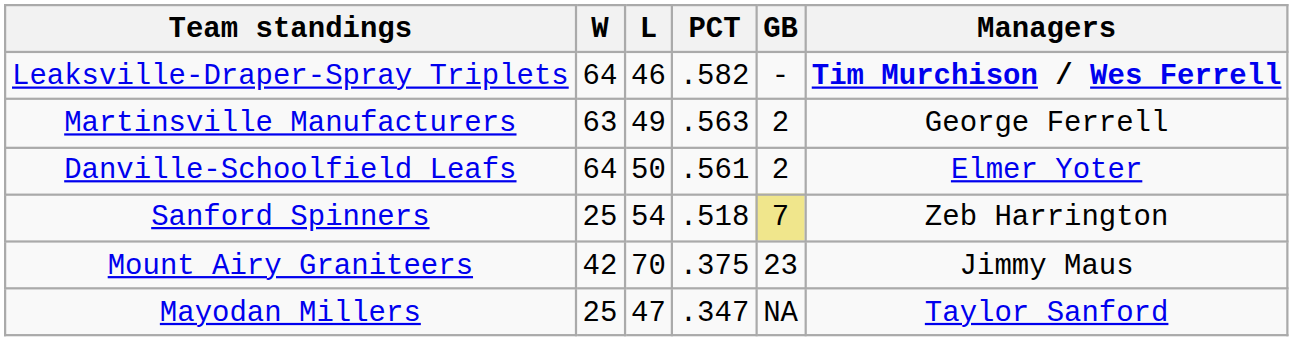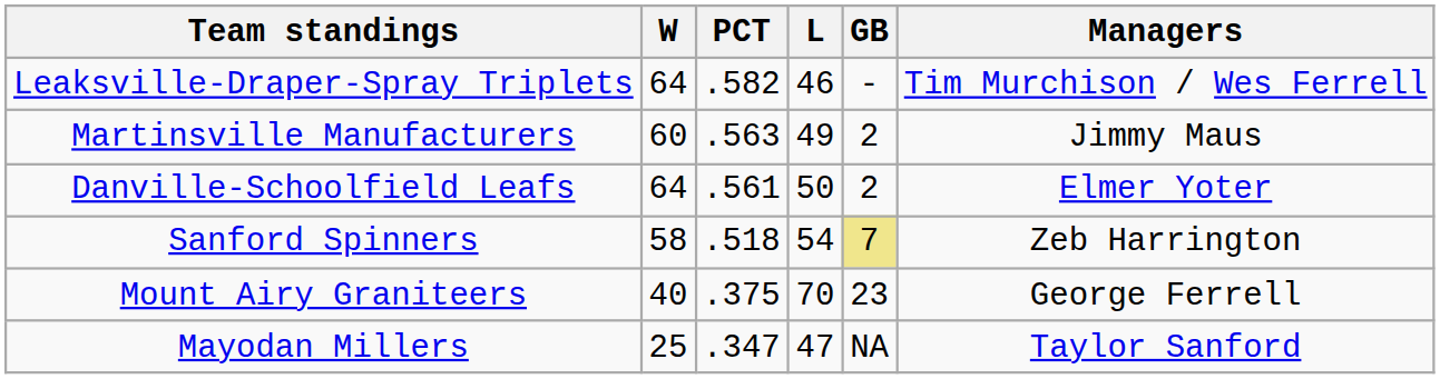 <table class="wikitable" style="text-align:center">
 <tr>
 <th>Team standings</th>
 <th>W</th>
+<th>PCT</th>
 <th>L</th>
-<th>PCT</th>
 <th>GB</th>
 <th>Managers</th>
 </tr>
 <tr>
 <td><a href='#'>Leaksville-Draper-Spray Triplets</a></td>
 <td>64</td>
+<td>.582</td>
 <td>46</td>
-<td>.582</td>
 <td>-</td>
-<td><strong><a href='#'>Tim Murchison</a> / <a href='#'>Wes Ferrell</a></strong></td>
+<td><a href='#'>Tim Murchison</a> / <a href='#'>Wes Ferrell</a></td>
 </tr>
 <tr>
 <td><a href='#'>Martinsville Manufacturers</a></td>
-<td>63</td>
+<td>60</td>
+<td>.563</td>
 <td>49</td>
-<td>.563</td>
 <td>2</td>
-<td>George Ferrell</td>
+<td>Jimmy Maus</td>
 </tr>
 <tr>
 <td><a href='#'>Danville-Schoolfield Leafs</a></td>
 <td>64</td>
+<td>.561</td>
 <td>50</td>
-<td>.561</td>
 <td>2</td>
 <td><a href='#'>Elmer Yoter</a></td>
 </tr>
 <tr>
 <td><a href='#'>Sanford Spinners</a></td>
-<td>25</td>
+<td>58</td>
+<td>.518</td>
 <td>54</td>
-<td>.518</td>
 <td style="background: khaki;">7</td>
 <td>Zeb Harrington</td>
 </tr>
 <tr>
 <td><a href='#'>Mount Airy Graniteers</a></td>
-<td>42</td>
+<td>40</td>
+<td>.375</td>
 <td>70</td>
-<td>.375</td>
 <td>23</td>
-<td>Jimmy Maus</td>
+<td>George Ferrell</td>
 </tr>
 <tr>
 <td><a href='#'>Mayodan Millers</a></td>
 <td>25</td>
+<td>.347</td>
 <td>47</td>
-<td>.347</td>
 <td>NA</td>
 <td><a href='#'>Taylor Sanford</a></td>
 </tr>
 </table>
